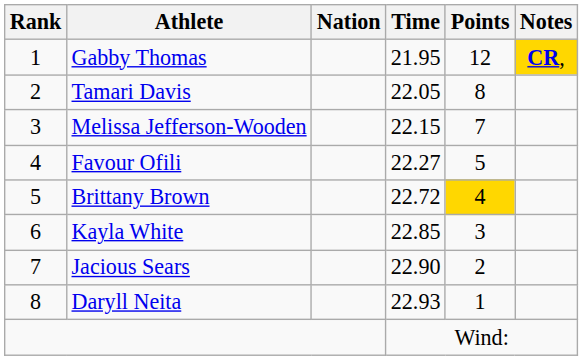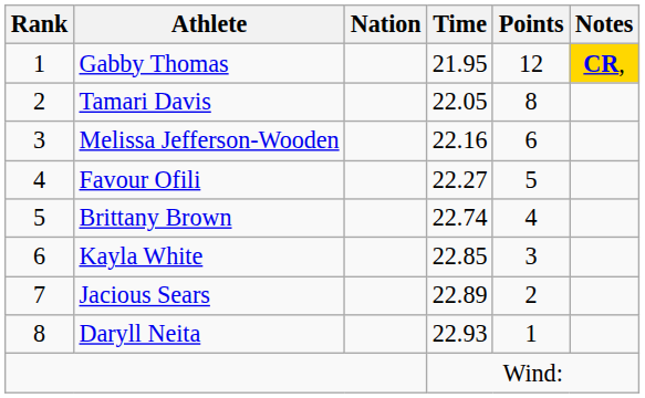 <table class="wikitable mw-datatable sortable" style="text-align:center;">
 <tr>
 <th scope="col" style="width: 10px;">Rank</th>
 <th scope="col">Athlete</th>
 <th scope="col">Nation</th>
 <th scope="col">Time</th>
 <th scope="col">Points</th>
 <th scope="col">Notes</th>
 </tr>
 <tr>
 <td>1</td>
 <td align="left"><a href='#'>Gabby Thomas</a> </td>
 <td align="left"></td>
 <td>21.95</td>
 <td>12</td>
 <td style="background: gold;"><strong><a href='#'>CR</a></strong>, </td>
 </tr>
 <tr>
 <td>2</td>
 <td align="left"><a href='#'>Tamari Davis</a> </td>
 <td align="left"></td>
 <td>22.05</td>
 <td>8</td>
 <td></td>
 </tr>
 <tr>
 <td>3</td>
 <td align="left"><a href='#'>Melissa Jefferson-Wooden</a> </td>
 <td align="left"></td>
-<td>22.15</td>
-<td>7</td>
+<td>22.16</td>
+<td>6</td>
 <td></td>
 </tr>
 <tr>
 <td>4</td>
 <td align="left"><a href='#'>Favour Ofili</a> </td>
 <td align="left"></td>
 <td>22.27</td>
 <td>5</td>
 <td></td>
 </tr>
 <tr>
 <td>5</td>
 <td align="left"><a href='#'>Brittany Brown</a> </td>
 <td align="left"></td>
-<td>22.72</td>
-<td style="background: gold;">4</td>
+<td>22.74</td>
+<td>4</td>
 <td></td>
 </tr>
 <tr>
 <td>6</td>
 <td align="left"><a href='#'>Kayla White</a> </td>
 <td align="left"></td>
 <td>22.85</td>
 <td>3</td>
 <td></td>
 </tr>
 <tr>
 <td>7</td>
 <td align="left"><a href='#'>Jacious Sears</a> </td>
 <td align="left"></td>
-<td>22.90</td>
+<td>22.89</td>
 <td>2</td>
 <td></td>
 </tr>
 <tr>
 <td>8</td>
 <td align="left"><a href='#'>Daryll Neita</a> </td>
 <td align="left"></td>
 <td>22.93</td>
 <td>1</td>
 <td></td>
 </tr>
 <tr class="sortbottom">
 <td colspan="3"></td>
 <td colspan="3">Wind: </td>
 </tr>
 </table>
